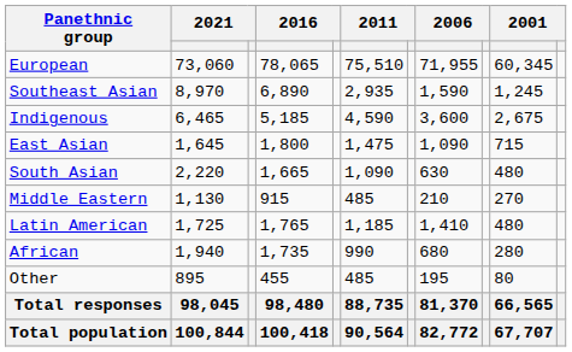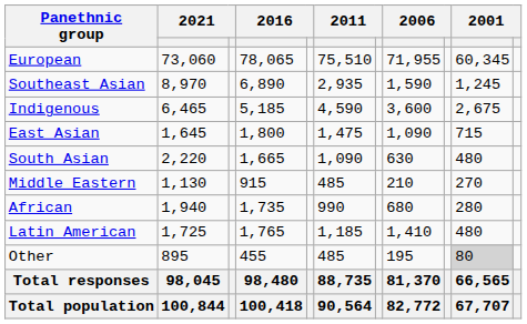 <table class="wikitable collapsible sortable">
 <tr>
 <th rowspan="2"><a href='#'>Panethnic</a><br>group</th>
 <th colspan="2">2021</th>
 <th colspan="2">2016</th>
 <th colspan="2">2011</th>
 <th colspan="2">2006</th>
 <th colspan="2">2001</th>
 </tr>
 <tr>
 <th><a href='#'></a></th>
 <th></th>
 <th></th>
 <th></th>
 <th></th>
 <th></th>
 <th></th>
 <th></th>
 <th></th>
 <th></th>
 </tr>
 <tr>
 <td><a href='#'>European</a></td>
 <td>73,060</td>
 <td></td>
 <td>78,065</td>
 <td></td>
 <td>75,510</td>
 <td></td>
 <td>71,955</td>
 <td></td>
 <td>60,345</td>
 <td></td>
 </tr>
 <tr>
 <td><a href='#'>Southeast Asian</a></td>
 <td>8,970</td>
 <td></td>
 <td>6,890</td>
 <td></td>
 <td>2,935</td>
 <td></td>
 <td>1,590</td>
 <td></td>
 <td>1,245</td>
 <td></td>
 </tr>
 <tr>
 <td><a href='#'>Indigenous</a></td>
 <td>6,465</td>
 <td></td>
 <td>5,185</td>
 <td></td>
 <td>4,590</td>
 <td></td>
 <td>3,600</td>
 <td></td>
 <td>2,675</td>
 <td></td>
 </tr>
 <tr>
 <td><a href='#'>East Asian</a></td>
 <td>1,645</td>
 <td></td>
 <td>1,800</td>
 <td></td>
 <td>1,475</td>
 <td></td>
 <td>1,090</td>
 <td></td>
 <td>715</td>
 <td></td>
 </tr>
 <tr>
 <td><a href='#'>South Asian</a></td>
 <td>2,220</td>
 <td></td>
 <td>1,665</td>
 <td></td>
 <td>1,090</td>
 <td></td>
 <td>630</td>
 <td></td>
 <td>480</td>
 <td></td>
 </tr>
 <tr>
 <td><a href='#'>Middle Eastern</a></td>
 <td>1,130</td>
 <td></td>
 <td>915</td>
 <td></td>
 <td>485</td>
 <td></td>
 <td>210</td>
 <td></td>
 <td>270</td>
 <td></td>
 </tr>
 <tr>
+<td><a href='#'>African</a></td>
+<td>1,940</td>
+<td></td>
+<td>1,735</td>
+<td></td>
+<td>990</td>
+<td></td>
+<td>680</td>
+<td></td>
+<td>280</td>
+<td></td>
+</tr>
+<tr>
 <td><a href='#'>Latin American</a></td>
 <td>1,725</td>
 <td></td>
 <td>1,765</td>
 <td></td>
 <td>1,185</td>
 <td></td>
 <td>1,410</td>
 <td></td>
 <td>480</td>
 <td></td>
 </tr>
 <tr>
-<td><a href='#'>African</a></td>
-<td>1,940</td>
-<td></td>
-<td>1,735</td>
-<td></td>
-<td>990</td>
-<td></td>
-<td>680</td>
-<td></td>
-<td>280</td>
-<td></td>
-</tr>
-<tr>
 <td>Other</td>
 <td>895</td>
 <td></td>
 <td>455</td>
 <td></td>
 <td>485</td>
 <td></td>
 <td>195</td>
 <td></td>
-<td>80</td>
+<td style="background: lightgrey;">80</td>
 <td></td>
 </tr>
 <tr>
 <th>Total responses</th>
 <th>98,045</th>
 <th></th>
 <th>98,480</th>
 <th></th>
 <th>88,735</th>
 <th></th>
 <th>81,370</th>
 <th></th>
 <th>66,565</th>
 <th></th>
 </tr>
 <tr>
 <th>Total population</th>
 <th>100,844</th>
 <th></th>
 <th>100,418</th>
 <th></th>
 <th>90,564</th>
 <th></th>
 <th>82,772</th>
 <th></th>
 <th>67,707</th>
 <th></th>
 </tr>
 </table>
